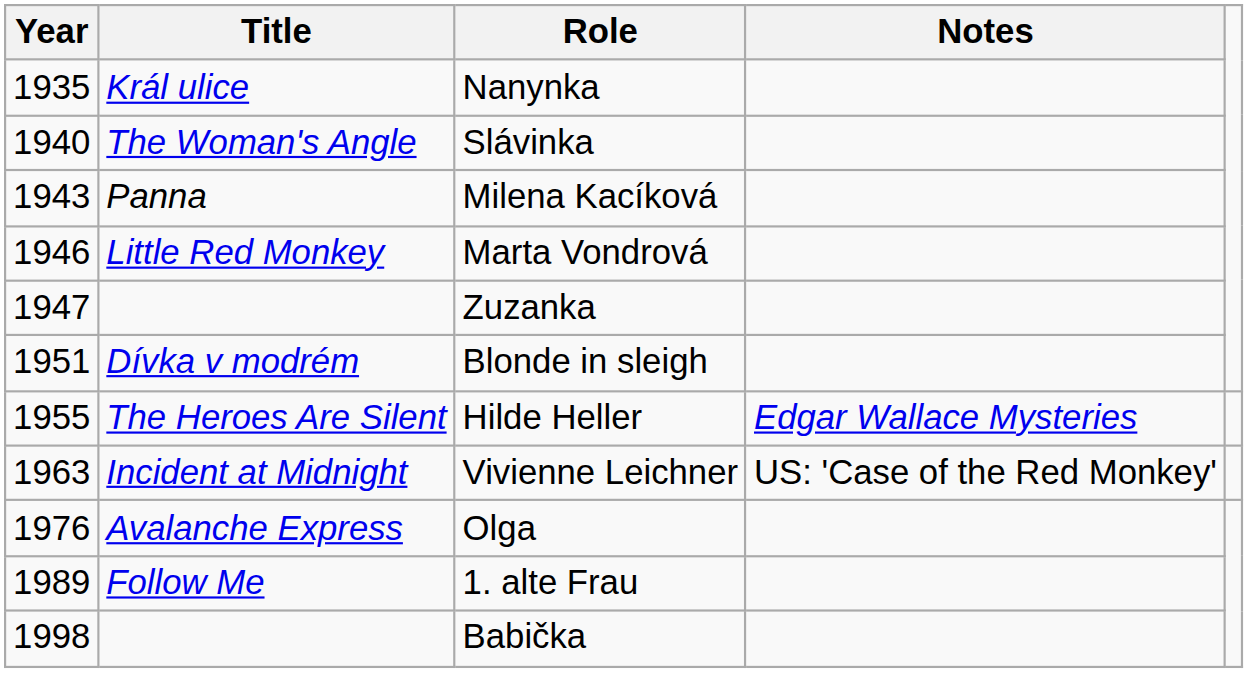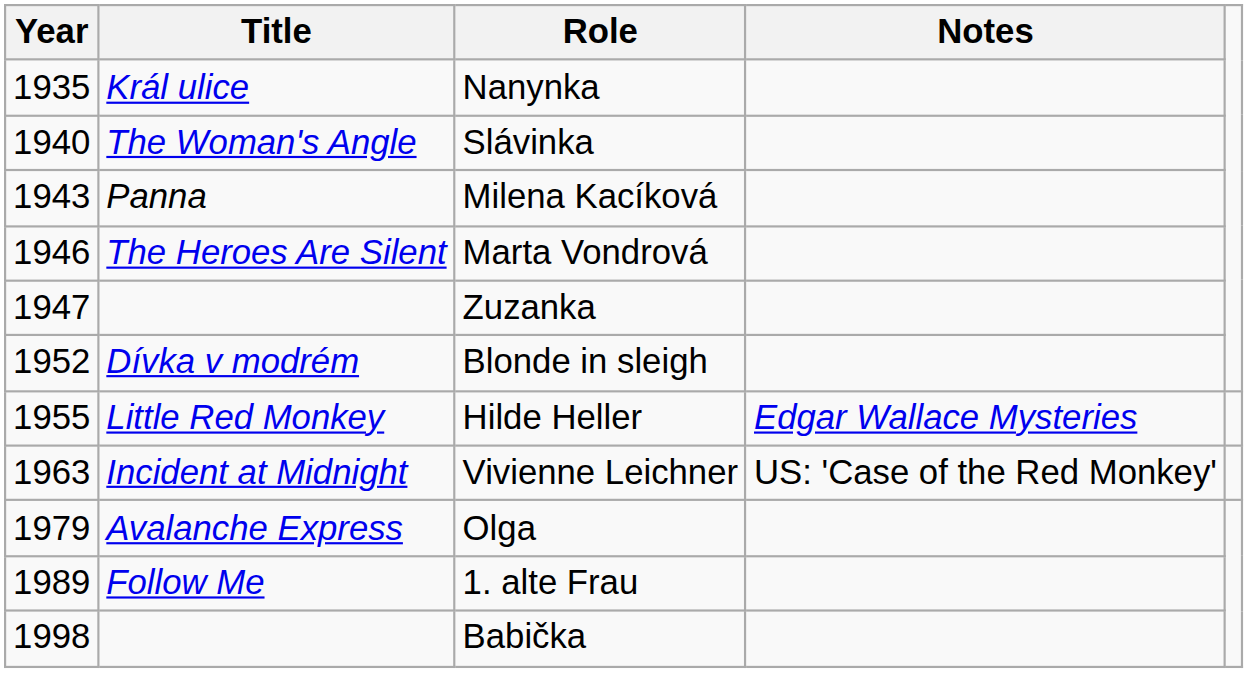 <table class="wikitable sortable">
 <tr>
 <th>Year</th>
 <th>Title</th>
 <th>Role</th>
 <th class="unsortable">Notes</th>
 </tr>
 <tr>
 <td>1935</td>
 <td><em><a href='#'>Král ulice</a></em></td>
 <td>Nanynka</td>
 <td></td>
 </tr>
 <tr>
 <td>1940</td>
 <td><em><a href='#'>The Woman's Angle</a></em></td>
 <td>Slávinka</td>
 <td></td>
 </tr>
 <tr>
 <td>1943</td>
 <td><em>Panna</em></td>
 <td>Milena Kacíková</td>
 <td></td>
 </tr>
 <tr>
 <td>1946</td>
-<td><em><a href='#'>Little Red Monkey</a></em></td>
+<td><em><a href='#'>The Heroes Are Silent</a></em></td>
 <td>Marta Vondrová</td>
 <td></td>
 </tr>
 <tr>
 <td>1947</td>
 <td><em></em></td>
 <td>Zuzanka</td>
 <td></td>
 </tr>
 <tr>
-<td>1951</td>
+<td>1952</td>
 <td><em><a href='#'>Dívka v modrém</a></em></td>
 <td>Blonde in sleigh</td>
 <td></td>
 </tr>
 <tr>
 <td>1955</td>
-<td><em><a href='#'>The Heroes Are Silent</a></em></td>
+<td><em><a href='#'>Little Red Monkey</a></em></td>
 <td>Hilde Heller</td>
 <td><em><a href='#'>Edgar Wallace Mysteries</a></em></td>
 <td></td>
 </tr>
 <tr>
 <td>1963</td>
 <td><em><a href='#'>Incident at Midnight</a></em></td>
 <td>Vivienne Leichner</td>
 <td>US: 'Case of the Red Monkey'</td>
 <td></td>
 </tr>
 <tr>
-<td>1976</td>
+<td>1979</td>
 <td><em><a href='#'>Avalanche Express</a></em></td>
 <td>Olga</td>
 <td></td>
 </tr>
 <tr>
 <td>1989</td>
 <td><em><a href='#'>Follow Me</a></em></td>
 <td>1. alte Frau</td>
 <td></td>
 </tr>
 <tr>
 <td>1998</td>
 <td><em></em></td>
 <td>Babička</td>
 <td></td>
 </tr>
 </table>
